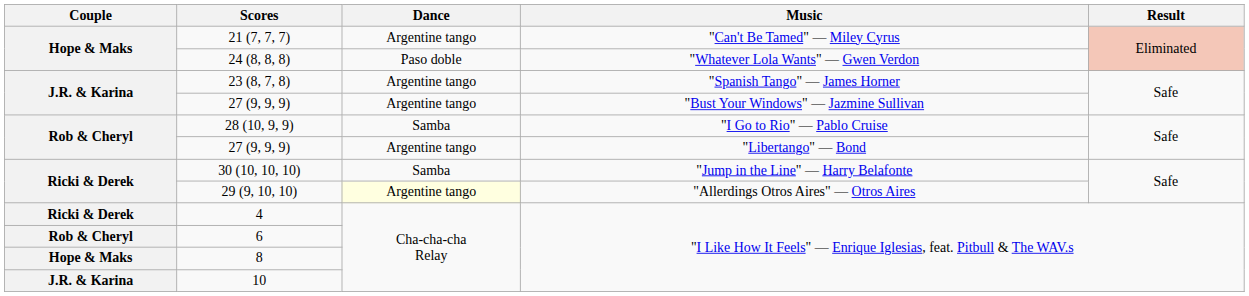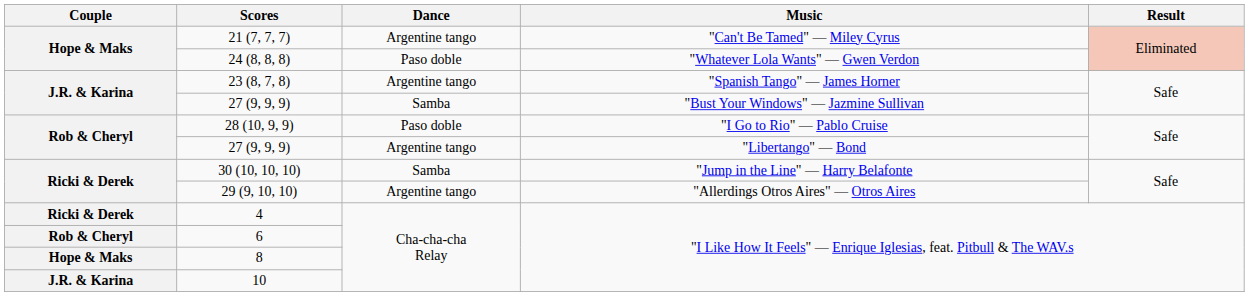 <table class="wikitable sortable" style="text-align:center; width:90%">
 <tr>
 <th scope="col">Couple</th>
 <th scope="col">Scores</th>
 <th scope="col" class="unsortable">Dance</th>
 <th scope="col" class="unsortable">Music</th>
 <th scope="col" class="unsortable">Result</th>
 </tr>
 <tr>
 <th scope="row" rowspan="2">Hope & Maks</th>
 <td>21 (7, 7, 7)</td>
 <td>Argentine tango</td>
 <td>"<a href='#'>Can't Be Tamed</a>" — <a href='#'>Miley Cyrus</a></td>
 <td rowspan="2" bgcolor=f4c7b8>Eliminated</td>
 </tr>
 <tr>
 <td>24 (8, 8, 8)</td>
 <td>Paso doble</td>
 <td>"<a href='#'>Whatever Lola Wants</a>" — <a href='#'>Gwen Verdon</a></td>
 </tr>
 <tr>
 <th scope="row" rowspan="2">J.R. & Karina</th>
 <td>23 (8, 7, 8)</td>
 <td>Argentine tango</td>
 <td>"<a href='#'>Spanish Tango</a>" — <a href='#'>James Horner</a></td>
 <td rowspan="2">Safe</td>
 </tr>
 <tr>
 <td>27 (9, 9, 9)</td>
-<td>Argentine tango</td>
+<td>Samba</td>
 <td>"<a href='#'>Bust Your Windows</a>" — <a href='#'>Jazmine Sullivan</a></td>
 </tr>
 <tr>
 <th scope="row" rowspan="2">Rob & Cheryl</th>
 <td>28 (10, 9, 9)</td>
-<td>Samba</td>
+<td>Paso doble</td>
 <td>"<a href='#'>I Go to Rio</a>" — <a href='#'>Pablo Cruise</a></td>
 <td rowspan="2">Safe</td>
 </tr>
 <tr>
 <td>27 (9, 9, 9)</td>
 <td>Argentine tango</td>
 <td>"<a href='#'>Libertango</a>" — <a href='#'>Bond</a></td>
 </tr>
 <tr>
 <th scope="row" rowspan="2">Ricki & Derek</th>
 <td>30 (10, 10, 10)</td>
 <td>Samba</td>
 <td>"<a href='#'>Jump in the Line</a>" — <a href='#'>Harry Belafonte</a></td>
 <td rowspan="2">Safe</td>
 </tr>
 <tr>
 <td>29 (9, 10, 10)</td>
-<td style="background: lightyellow;">Argentine tango</td>
+<td>Argentine tango</td>
 <td>"Allerdings Otros Aires" — <a href='#'>Otros Aires</a></td>
 </tr>
 <tr>
 <th scope="row">Ricki & Derek</th>
 <td>4</td>
 <td rowspan="4">Cha-cha-cha<br>Relay</td>
 <td colspan="2" rowspan="4">"<a href='#'>I Like How It Feels</a>" — <a href='#'>Enrique Iglesias</a>, feat. <a href='#'>Pitbull</a> & <a href='#'>The WAV.s</a></td>
 </tr>
 <tr>
 <th scope="row">Rob & Cheryl</th>
 <td>6</td>
 </tr>
 <tr>
 <th scope="row">Hope & Maks</th>
 <td>8</td>
 </tr>
 <tr>
 <th scope="row">J.R. & Karina</th>
 <td>10</td>
 </tr>
 </table>
